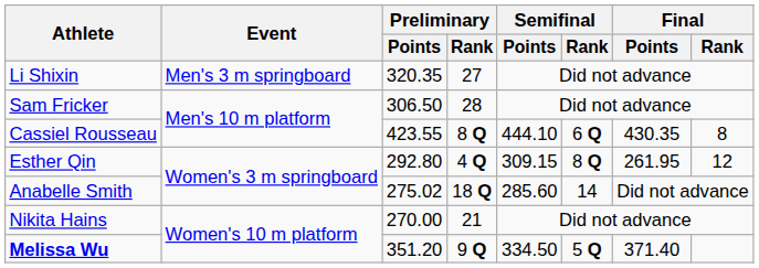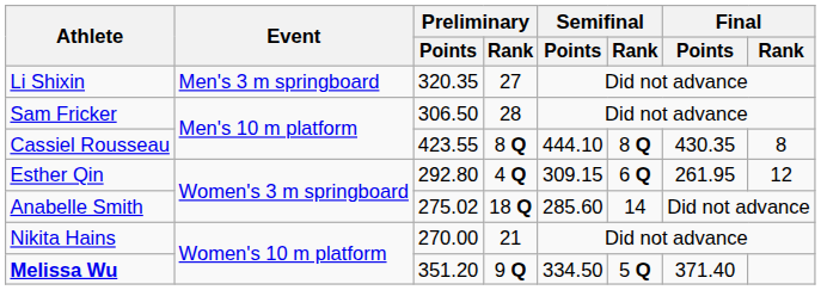 <table class=wikitable style=font-size:90%;text-align:center>
 <tr>
 <th rowspan=2>Athlete</th>
 <th rowspan=2>Event</th>
 <th colspan=2>Preliminary</th>
 <th colspan=2>Semifinal</th>
 <th colspan=2>Final</th>
 </tr>
 <tr style=font-size:95%>
 <th>Points</th>
 <th>Rank</th>
 <th>Points</th>
 <th>Rank</th>
 <th>Points</th>
 <th>Rank</th>
 </tr>
 <tr>
 <td align=left><a href='#'>Li Shixin</a></td>
 <td align=left><a href='#'>Men's 3 m springboard</a></td>
 <td>320.35</td>
 <td>27</td>
 <td colspan="4">Did not advance</td>
 </tr>
 <tr>
 <td align=left><a href='#'>Sam Fricker</a></td>
 <td align=left rowspan=2><a href='#'>Men's 10 m platform</a></td>
 <td>306.50</td>
 <td>28</td>
 <td colspan="4">Did not advance</td>
 </tr>
 <tr>
 <td align=left><a href='#'>Cassiel Rousseau</a></td>
 <td>423.55</td>
 <td>8 <strong>Q</strong></td>
 <td>444.10</td>
-<td>6 <strong>Q</strong></td>
+<td>8 <strong>Q</strong></td>
 <td>430.35</td>
 <td>8</td>
 </tr>
 <tr>
 <td align=left><a href='#'>Esther Qin</a></td>
 <td align=left rowspan=2><a href='#'>Women's 3 m springboard</a></td>
 <td>292.80</td>
 <td>4 <strong>Q</strong></td>
 <td>309.15</td>
-<td>8 <strong>Q</strong></td>
+<td>6 <strong>Q</strong></td>
 <td>261.95</td>
 <td>12</td>
 </tr>
 <tr>
 <td align=left><a href='#'>Anabelle Smith</a></td>
 <td>275.02</td>
 <td>18 <strong>Q</strong></td>
 <td>285.60</td>
 <td>14</td>
 <td colspan=2>Did not advance</td>
 </tr>
 <tr>
 <td align=left><a href='#'>Nikita Hains</a></td>
 <td align=left rowspan=2><a href='#'>Women's 10 m platform</a></td>
 <td>270.00</td>
 <td>21</td>
 <td colspan="4">Did not advance</td>
 </tr>
 <tr>
 <td align=left><strong><a href='#'>Melissa Wu</a></strong></td>
 <td>351.20</td>
 <td>9 <strong>Q</strong></td>
 <td>334.50</td>
 <td>5 <strong>Q</strong></td>
 <td>371.40</td>
 <td></td>
 </tr>
 </table>
